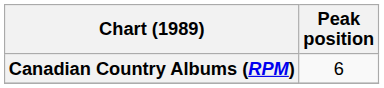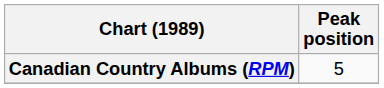 <table class="wikitable sortable plainrowheaders" style="text-align:center">
 <tr>
 <th scope="col">Chart (1989)</th>
 <th scope="col">Peak<br> position</th>
 </tr>
 <tr>
 <th scope="row">Canadian Country Albums (<em><a href='#'>RPM</a></em>)</th>
-<td>6</td>
+<td>5</td>
 </tr>
 <tr>
 </tr>
 <tr>
 </tr>
 </table>
